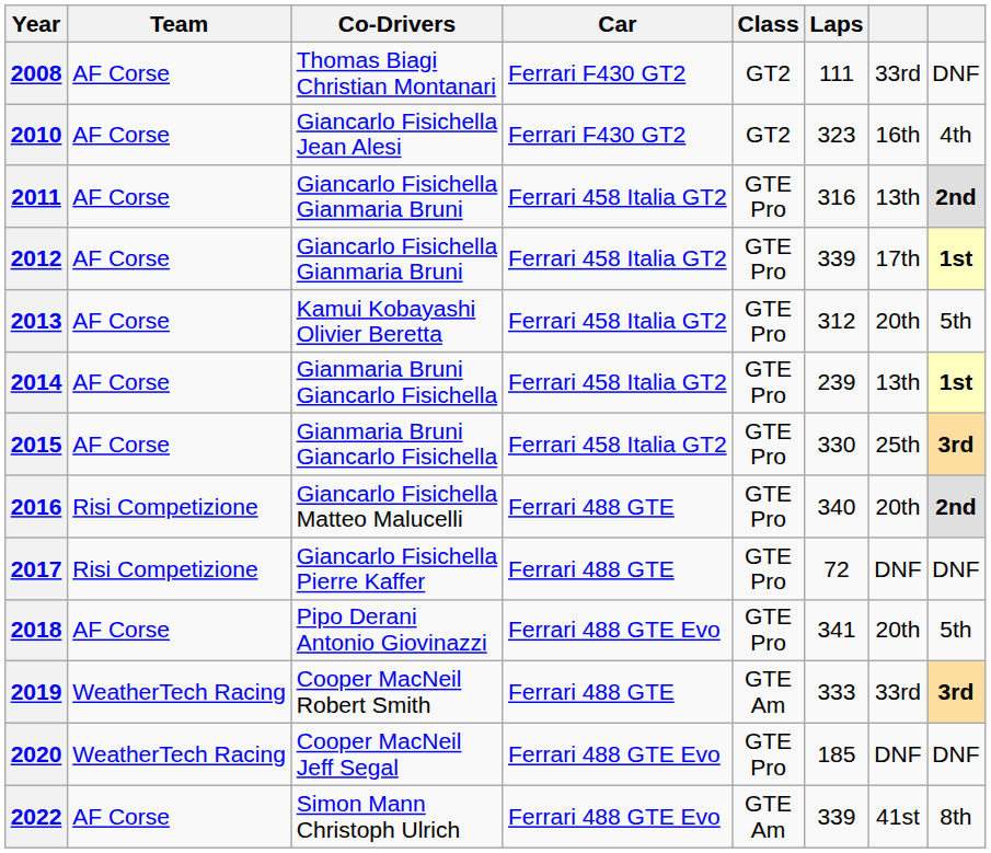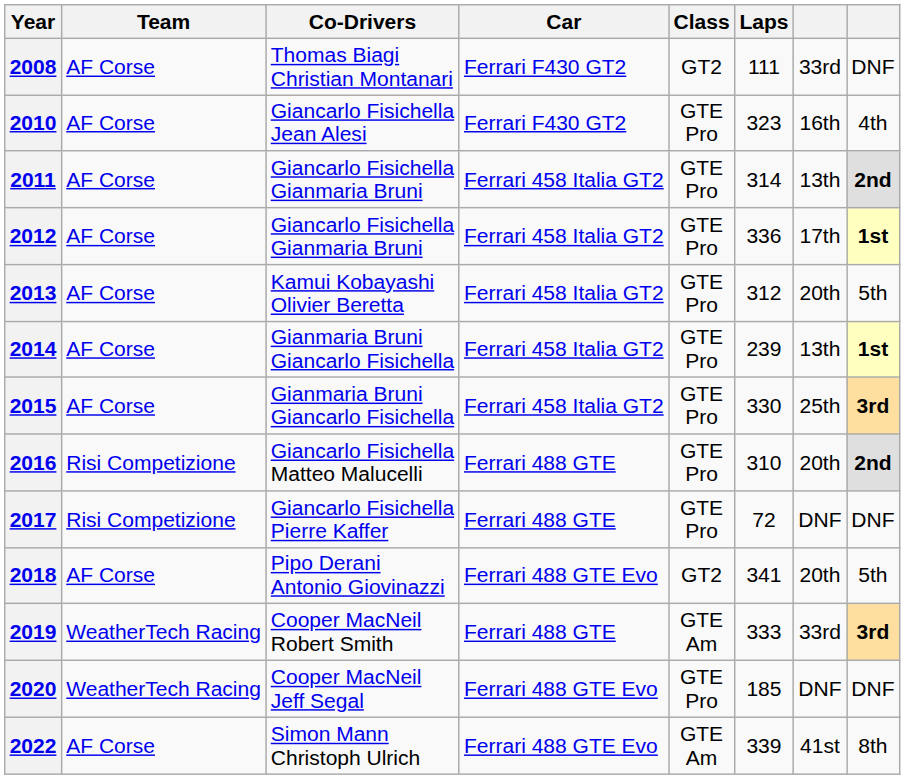 <table class="wikitable" style="text-align:center; font-size:90%">
 <tr>
 <th>Year</th>
 <th>Team</th>
 <th>Co-Drivers</th>
 <th>Car</th>
 <th>Class</th>
 <th>Laps</th>
 <th></th>
 <th></th>
 </tr>
 <tr>
 <th><a href='#'>2008</a></th>
 <td align="left"> <a href='#'>AF Corse</a></td>
 <td align="left"> <a href='#'>Thomas Biagi</a><br> <a href='#'>Christian Montanari</a></td>
 <td align="left"><a href='#'>Ferrari F430 GT2</a></td>
 <td>GT2</td>
 <td>111</td>
 <td>33rd</td>
 <td>DNF</td>
 </tr>
 <tr>
 <th><a href='#'>2010</a></th>
 <td align="left"> <a href='#'>AF Corse</a></td>
 <td align="left"> <a href='#'>Giancarlo Fisichella</a><br> <a href='#'>Jean Alesi</a></td>
 <td align="left"><a href='#'>Ferrari F430 GT2</a></td>
-<td>GT2</td>
+<td>GTE<br>Pro</td>
 <td>323</td>
 <td>16th</td>
 <td>4th</td>
 </tr>
 <tr>
 <th><a href='#'>2011</a></th>
 <td align="left"> <a href='#'>AF Corse</a></td>
 <td align="left"> <a href='#'>Giancarlo Fisichella</a><br> <a href='#'>Gianmaria Bruni</a></td>
 <td align="left"><a href='#'>Ferrari 458 Italia GT2</a></td>
 <td>GTE<br>Pro</td>
-<td>316</td>
+<td>314</td>
 <td>13th</td>
 <td style="background:#DFDFDF;"><strong>2nd</strong></td>
 </tr>
 <tr>
 <th><a href='#'>2012</a></th>
 <td align="left"> <a href='#'>AF Corse</a></td>
 <td align="left"> <a href='#'>Giancarlo Fisichella</a><br> <a href='#'>Gianmaria Bruni</a></td>
 <td align="left"><a href='#'>Ferrari 458 Italia GT2</a></td>
 <td>GTE<br>Pro</td>
-<td>339</td>
+<td>336</td>
 <td>17th</td>
 <td style="background:#FFFFBF;"><strong>1st</strong></td>
 </tr>
 <tr>
 <th><a href='#'>2013</a></th>
 <td align="left"> <a href='#'>AF Corse</a></td>
 <td align="left"> <a href='#'>Kamui Kobayashi</a><br> <a href='#'>Olivier Beretta</a></td>
 <td align="left"><a href='#'>Ferrari 458 Italia GT2</a></td>
 <td>GTE<br>Pro</td>
 <td>312</td>
 <td>20th</td>
 <td>5th</td>
 </tr>
 <tr>
 <th><a href='#'>2014</a></th>
 <td align="left" nowrap> <a href='#'>AF Corse</a></td>
 <td align="left" nowrap> <a href='#'>Gianmaria Bruni</a><br> <a href='#'>Giancarlo Fisichella</a></td>
 <td align="left" nowrap><a href='#'>Ferrari 458 Italia GT2</a></td>
 <td>GTE<br>Pro</td>
 <td>239</td>
 <td>13th</td>
 <td style="background:#FFFFBF;"><strong>1st</strong></td>
 </tr>
 <tr>
 <th><a href='#'>2015</a></th>
 <td align="left"> <a href='#'>AF Corse</a></td>
 <td align="left"> <a href='#'>Gianmaria Bruni</a><br> <a href='#'>Giancarlo Fisichella</a></td>
 <td align="left"><a href='#'>Ferrari 458 Italia GT2</a></td>
 <td>GTE<br>Pro</td>
 <td>330</td>
 <td>25th</td>
 <td style="background:#FFDF9F;"><strong>3rd</strong></td>
 </tr>
 <tr>
 <th><a href='#'>2016</a></th>
 <td align="left"> <a href='#'>Risi Competizione</a></td>
 <td align="left"> <a href='#'>Giancarlo Fisichella</a><br> Matteo Malucelli</td>
 <td align="left"><a href='#'>Ferrari 488 GTE</a></td>
 <td>GTE<br>Pro</td>
-<td>340</td>
+<td>310</td>
 <td>20th</td>
 <td style="background:#DFDFDF;"><strong>2nd</strong></td>
 </tr>
 <tr>
 <th><a href='#'>2017</a></th>
 <td align="left"> <a href='#'>Risi Competizione</a></td>
 <td align="left"> <a href='#'>Giancarlo Fisichella</a><br> <a href='#'>Pierre Kaffer</a></td>
 <td align="left"><a href='#'>Ferrari 488 GTE</a></td>
 <td>GTE<br>Pro</td>
 <td>72</td>
 <td>DNF</td>
 <td>DNF</td>
 </tr>
 <tr>
 <th><a href='#'>2018</a></th>
 <td align="left"> <a href='#'>AF Corse</a></td>
 <td align="left"> <a href='#'>Pipo Derani</a><br> <a href='#'>Antonio Giovinazzi</a></td>
 <td align="left"><a href='#'>Ferrari 488 GTE Evo</a></td>
-<td>GTE<br>Pro</td>
+<td>GT2</td>
 <td>341</td>
 <td>20th</td>
 <td>5th</td>
 </tr>
 <tr>
 <th><a href='#'>2019</a></th>
 <td align="left" nowrap> <a href='#'>WeatherTech Racing</a></td>
 <td align="left"> <a href='#'>Cooper MacNeil</a><br> Robert Smith</td>
 <td align="left"><a href='#'>Ferrari 488 GTE</a></td>
 <td>GTE<br>Am</td>
 <td>333</td>
 <td>33rd</td>
 <td style="background:#FFDF9F;"><strong>3rd</strong></td>
 </tr>
 <tr>
 <th><a href='#'>2020</a></th>
 <td align="left"> <a href='#'>WeatherTech Racing</a></td>
 <td align="left"> <a href='#'>Cooper MacNeil</a><br> <a href='#'>Jeff Segal</a></td>
 <td align="left"><a href='#'>Ferrari 488 GTE Evo</a></td>
 <td>GTE<br>Pro</td>
 <td>185</td>
 <td>DNF</td>
 <td>DNF</td>
 </tr>
 <tr>
 <th><a href='#'>2022</a></th>
 <td align="left"> <a href='#'>AF Corse</a></td>
 <td align="left"> <a href='#'>Simon Mann</a><br> Christoph Ulrich</td>
 <td align="left"><a href='#'>Ferrari 488 GTE Evo</a></td>
 <td>GTE<br>Am</td>
 <td>339</td>
 <td>41st</td>
 <td>8th</td>
 </tr>
 </table>
